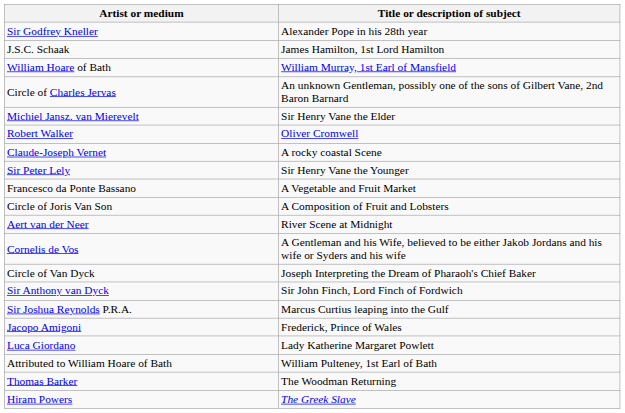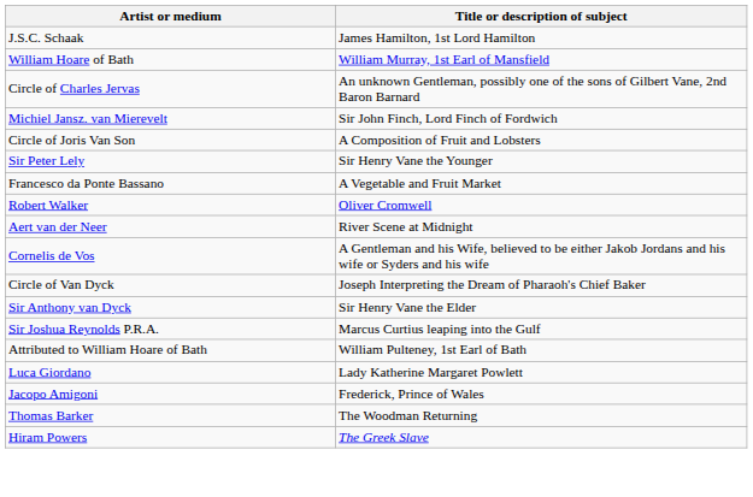 <table class="wikitable sortable collapsible">
 <tr>
 <th scope="col" width="400">Artist or medium</th>
 <th scope="col" width="500">Title or description of subject</th>
-</tr>
-<tr>
-<td><a href='#'>Sir Godfrey Kneller</a></td>
-<td>Alexander Pope in his 28th year</td>
 </tr>
 <tr>
 <td>J.S.C. Schaak</td>
 <td>James Hamilton, 1st Lord Hamilton</td>
 </tr>
 <tr>
 <td><a href='#'>William Hoare</a> of Bath</td>
 <td><a href='#'>William Murray, 1st Earl of Mansfield</a></td>
 </tr>
 <tr>
 <td>Circle of <a href='#'>Charles Jervas</a></td>
 <td>An unknown Gentleman, possibly one of the sons of Gilbert Vane, 2nd Baron Barnard</td>
 </tr>
 <tr>
 <td><a href='#'>Michiel Jansz. van Mierevelt</a></td>
-<td>Sir Henry Vane the Elder</td>
+<td>Sir John Finch, Lord Finch of Fordwich</td>
 </tr>
 <tr>
-<td><a href='#'>Robert Walker</a></td>
-<td><a href='#'>Oliver Cromwell</a></td>
-</tr>
-<tr>
-<td><a href='#'>Claude-Joseph Vernet</a></td>
-<td>A rocky coastal Scene</td>
+<td>Circle of Joris Van Son</td>
+<td>A Composition of Fruit and Lobsters</td>
 </tr>
 <tr>
 <td><a href='#'>Sir Peter Lely</a></td>
 <td>Sir Henry Vane the Younger</td>
 </tr>
 <tr>
 <td>Francesco da Ponte Bassano</td>
 <td>A Vegetable and Fruit Market</td>
 </tr>
 <tr>
-<td>Circle of Joris Van Son</td>
-<td>A Composition of Fruit and Lobsters</td>
+<td><a href='#'>Robert Walker</a></td>
+<td><a href='#'>Oliver Cromwell</a></td>
 </tr>
 <tr>
 <td><a href='#'>Aert van der Neer</a></td>
 <td>River Scene at Midnight</td>
 </tr>
 <tr>
 <td><a href='#'>Cornelis de Vos</a></td>
 <td>A Gentleman and his Wife, believed to be either Jakob Jordans and his wife or Syders and his wife</td>
 </tr>
 <tr>
 <td>Circle of Van Dyck</td>
 <td>Joseph Interpreting the Dream of Pharaoh's Chief Baker</td>
 </tr>
 <tr>
 <td><a href='#'>Sir Anthony van Dyck</a></td>
-<td>Sir John Finch, Lord Finch of Fordwich</td>
+<td>Sir Henry Vane the Elder</td>
 </tr>
 <tr>
 <td><a href='#'>Sir Joshua Reynolds</a> P.R.A.</td>
 <td>Marcus Curtius leaping into the Gulf</td>
 </tr>
 <tr>
-<td><a href='#'>Jacopo Amigoni</a></td>
-<td>Frederick, Prince of Wales</td>
+<td>Attributed to William Hoare of Bath</td>
+<td>William Pulteney, 1st Earl of Bath</td>
 </tr>
 <tr>
 <td><a href='#'>Luca Giordano</a></td>
 <td>Lady Katherine Margaret Powlett</td>
 </tr>
 <tr>
-<td>Attributed to William Hoare of Bath</td>
-<td>William Pulteney, 1st Earl of Bath</td>
+<td><a href='#'>Jacopo Amigoni</a></td>
+<td>Frederick, Prince of Wales</td>
 </tr>
 <tr>
 <td><a href='#'>Thomas Barker</a></td>
 <td>The Woodman Returning</td>
 </tr>
 <tr>
 <td><a href='#'>Hiram Powers</a></td>
 <td><em><a href='#'>The Greek Slave</a></em></td>
 </tr>
 </table>
